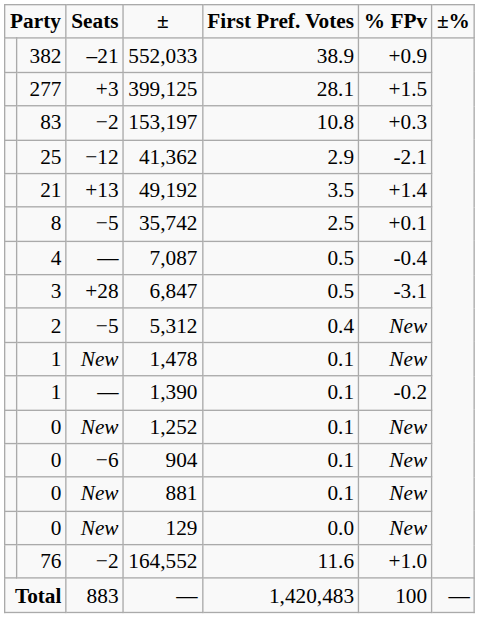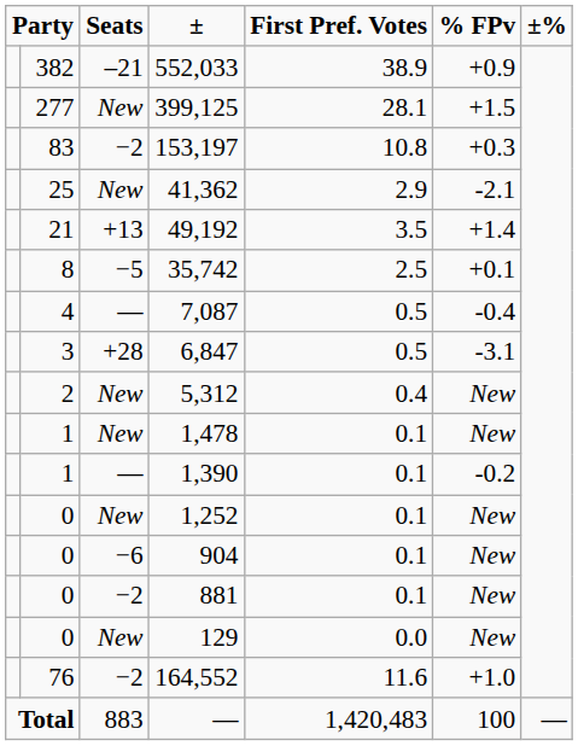 <table class="wikitable">
 <tr>
 <td colspan="2" rowspan="1" align="center" valign="top"><strong>Party</strong></td>
 <td valign="top"><strong>Seats</strong></td>
 <td valign="top" align="center"><strong>±</strong></td>
 <td valign="top"><strong>First Pref. Votes</strong></td>
 <td valign="top"><strong>% FPv</strong></td>
 <td valign="top" align="center"><strong>±%</strong></td>
 </tr>
 <tr>
 <td></td>
 <td align="right">382</td>
 <td align="right">–21</td>
 <td align="right">552,033</td>
 <td align="right">38.9</td>
 <td align="right">+0.9</td>
 </tr>
 <tr>
 <td></td>
 <td align="right">277</td>
-<td align="right">+3</td>
+<td align="right"><em>New</em></td>
 <td align="right">399,125</td>
 <td align="right">28.1</td>
 <td align="right">+1.5</td>
 </tr>
 <tr>
 <td></td>
 <td align="right">83</td>
 <td align="right">−2</td>
 <td align="right">153,197</td>
 <td align="right">10.8</td>
 <td align="right">+0.3</td>
 </tr>
 <tr>
 <td></td>
 <td align="right">25</td>
-<td align="right">−12</td>
+<td align="right"><em>New</em></td>
 <td align="right">41,362</td>
 <td align="right">2.9</td>
 <td align="right">-2.1</td>
 </tr>
 <tr>
 <td></td>
 <td align="right">21</td>
 <td align="right">+13</td>
 <td align="right">49,192</td>
 <td align="right">3.5</td>
 <td align="right">+1.4</td>
 </tr>
 <tr>
 <td></td>
 <td align="right">8</td>
 <td align="right">−5</td>
 <td align="right">35,742</td>
 <td align="right">2.5</td>
 <td align="right">+0.1</td>
 </tr>
 <tr>
 <td></td>
 <td align="right">4</td>
 <td align="right">—</td>
 <td align="right">7,087</td>
 <td align="right">0.5</td>
 <td align="right">-0.4</td>
 </tr>
 <tr>
 <td></td>
 <td align="right">3</td>
 <td align="right">+28</td>
 <td align="right">6,847</td>
 <td align="right">0.5</td>
 <td align="right">-3.1</td>
 </tr>
 <tr>
 <td></td>
 <td align="right">2</td>
-<td align="right">−5</td>
+<td align="right"><em>New</em></td>
 <td align="right">5,312</td>
 <td align="right">0.4</td>
 <td align="right"><em>New</em></td>
 </tr>
 <tr>
 <td></td>
 <td align="right">1</td>
 <td align="right"><em>New</em></td>
 <td align="right">1,478</td>
 <td align="right">0.1</td>
 <td align="right"><em>New</em></td>
 </tr>
 <tr>
 <td></td>
 <td align="right">1</td>
 <td align="right">—</td>
 <td align="right">1,390</td>
 <td align="right">0.1</td>
 <td align="right">-0.2</td>
 </tr>
 <tr>
 <td></td>
 <td align="right">0</td>
 <td align="right"><em>New</em></td>
 <td align="right">1,252</td>
 <td align="right">0.1</td>
 <td align="right"><em>New</em></td>
 </tr>
 <tr>
 <td></td>
 <td align="right">0</td>
 <td align="right">−6</td>
 <td align="right">904</td>
 <td align="right">0.1</td>
 <td align="right"><em>New</em></td>
 </tr>
 <tr>
 <td></td>
 <td align="right">0</td>
-<td align="right"><em>New</em></td>
+<td align="right">−2</td>
 <td align="right">881</td>
 <td align="right">0.1</td>
 <td align="right"><em>New</em></td>
 </tr>
 <tr>
 <td></td>
 <td align="right">0</td>
 <td align="right"><em>New</em></td>
 <td align="right">129</td>
 <td align="right">0.0</td>
 <td align="right"><em>New</em></td>
 </tr>
 <tr>
 <td></td>
 <td align="right">76</td>
 <td align="right">−2</td>
 <td align="right">164,552</td>
 <td align="right">11.6</td>
 <td align="right">+1.0</td>
 </tr>
 <tr>
 <td colspan="2" rowspan="1"> <strong>Total</strong></td>
 <td align="right">883</td>
 <td align="right">—</td>
 <td align="right">1,420,483</td>
 <td align="right">100</td>
 <td align="right">—</td>
 </tr>
 </table>
